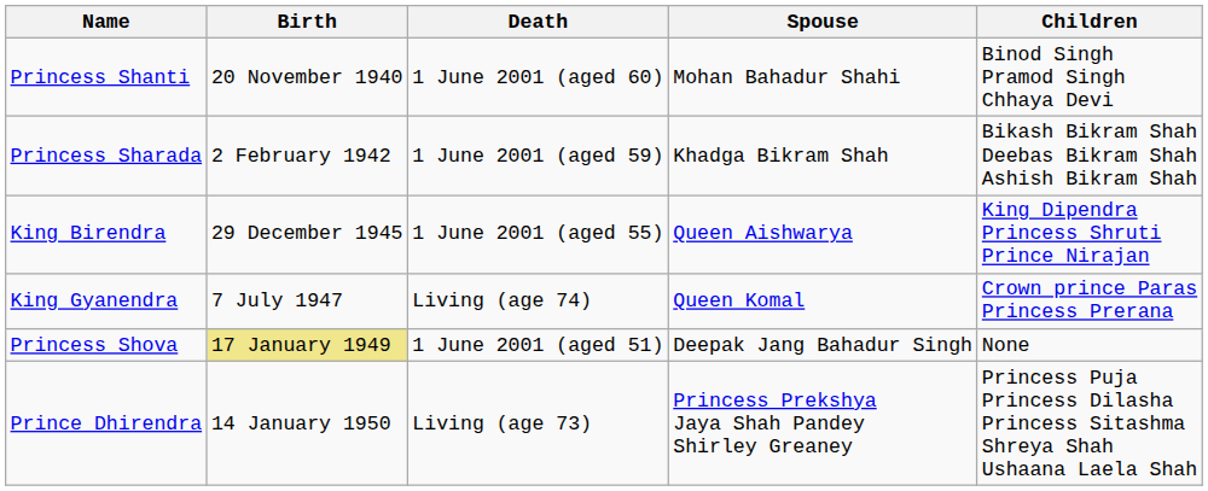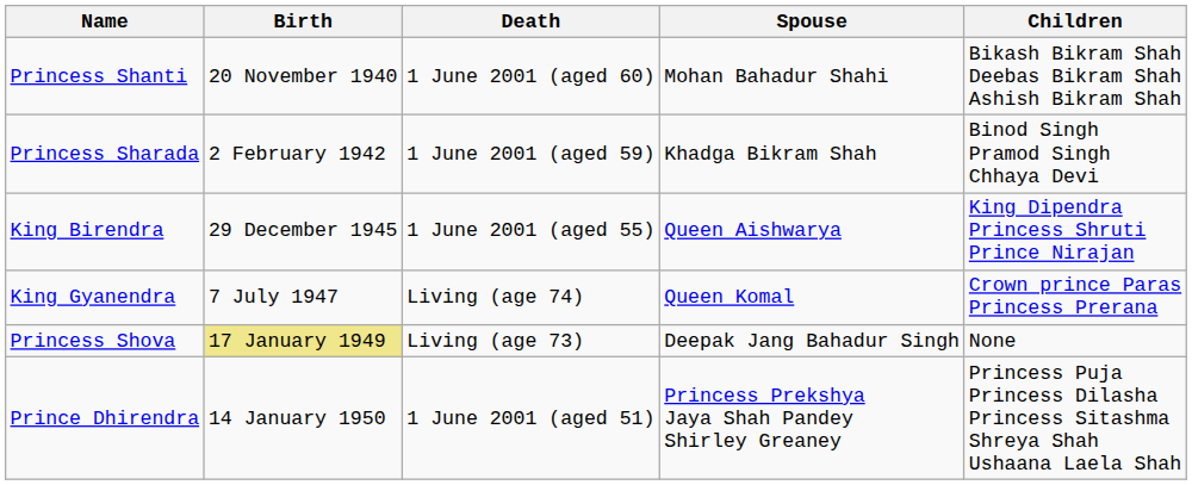 <table class="wikitable">
 <tr>
 <th>Name</th>
 <th>Birth</th>
 <th>Death</th>
 <th>Spouse</th>
 <th>Children</th>
 </tr>
 <tr>
 <td><a href='#'>Princess Shanti</a></td>
 <td>20 November 1940</td>
 <td>1 June 2001 (aged 60)</td>
 <td>Mohan Bahadur Shahi</td>
-<td>Binod Singh<br>Pramod Singh<br>Chhaya Devi</td>
+<td>Bikash Bikram Shah<br>Deebas Bikram Shah<br>Ashish Bikram Shah</td>
 </tr>
 <tr>
 <td><a href='#'>Princess Sharada</a></td>
 <td>2 February 1942</td>
 <td>1 June 2001 (aged 59)</td>
 <td>Khadga Bikram Shah</td>
-<td>Bikash Bikram Shah<br>Deebas Bikram Shah<br>Ashish Bikram Shah</td>
+<td>Binod Singh<br>Pramod Singh<br>Chhaya Devi</td>
 </tr>
 <tr>
 <td><a href='#'>King Birendra</a></td>
 <td>29 December 1945</td>
 <td>1 June 2001 (aged 55)</td>
 <td><a href='#'>Queen Aishwarya</a></td>
 <td><a href='#'>King Dipendra</a><br><a href='#'>Princess Shruti</a><br><a href='#'>Prince Nirajan</a></td>
 </tr>
 <tr>
 <td><a href='#'>King Gyanendra</a></td>
 <td>7 July 1947</td>
 <td>Living (age 74)</td>
 <td><a href='#'>Queen Komal</a></td>
 <td><a href='#'>Crown prince Paras</a><br><a href='#'>Princess Prerana</a></td>
 </tr>
 <tr>
 <td><a href='#'>Princess Shova</a></td>
 <td style="background: khaki;">17 January 1949</td>
-<td>1 June 2001 (aged 51)</td>
+<td>Living (age 73)</td>
 <td>Deepak Jang Bahadur Singh</td>
 <td>None</td>
 </tr>
 <tr>
 <td><a href='#'>Prince Dhirendra</a></td>
 <td>14 January 1950</td>
-<td>Living (age 73)</td>
+<td>1 June 2001 (aged 51)</td>
 <td><a href='#'>Princess Prekshya</a><br>Jaya Shah Pandey<br>Shirley Greaney</td>
 <td>Princess Puja<br>Princess Dilasha<br>Princess Sitashma<br>Shreya Shah<br>Ushaana Laela Shah</td>
 </tr>
 </table>
